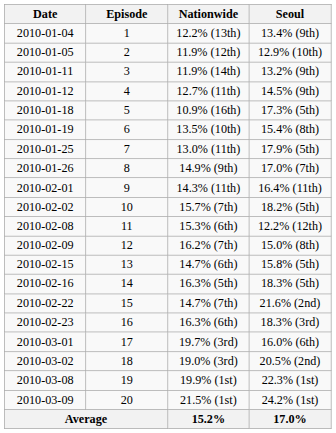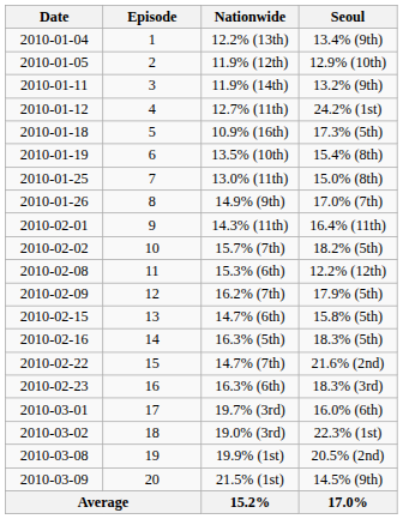 <table class="wikitable">
 <tr>
 <th width=100>Date</th>
 <th width=100>Episode</th>
 <th width=100>Nationwide</th>
 <th width=100>Seoul</th>
 </tr>
 <tr align=center>
 <td>2010-01-04</td>
 <td>1</td>
 <td>12.2% (13th)</td>
 <td>13.4% (9th)</td>
 </tr>
 <tr align=center>
 <td>2010-01-05</td>
 <td>2</td>
 <td>11.9% (12th)</td>
 <td>12.9% (10th)</td>
 </tr>
 <tr align=center>
 <td>2010-01-11</td>
 <td>3</td>
 <td>11.9% (14th)</td>
 <td>13.2% (9th)</td>
 </tr>
 <tr align=center>
 <td>2010-01-12</td>
 <td>4</td>
 <td>12.7% (11th)</td>
-<td>14.5% (9th)</td>
+<td>24.2% (1st)</td>
 </tr>
 <tr align=center>
 <td>2010-01-18</td>
 <td>5</td>
 <td>10.9% (16th)</td>
 <td>17.3% (5th)</td>
 </tr>
 <tr align=center>
 <td>2010-01-19</td>
 <td>6</td>
 <td>13.5% (10th)</td>
 <td>15.4% (8th)</td>
 </tr>
 <tr align=center>
 <td>2010-01-25</td>
 <td>7</td>
 <td>13.0% (11th)</td>
-<td>17.9% (5th)</td>
+<td>15.0% (8th)</td>
 </tr>
 <tr align=center>
 <td>2010-01-26</td>
 <td>8</td>
 <td>14.9% (9th)</td>
 <td>17.0% (7th)</td>
 </tr>
 <tr align=center>
 <td>2010-02-01</td>
 <td>9</td>
 <td>14.3% (11th)</td>
 <td>16.4% (11th)</td>
 </tr>
 <tr align=center>
 <td>2010-02-02</td>
 <td>10</td>
 <td>15.7% (7th)</td>
 <td>18.2% (5th)</td>
 </tr>
 <tr align=center>
 <td>2010-02-08</td>
 <td>11</td>
 <td>15.3% (6th)</td>
 <td>12.2% (12th)</td>
 </tr>
 <tr align=center>
 <td>2010-02-09</td>
 <td>12</td>
 <td>16.2% (7th)</td>
-<td>15.0% (8th)</td>
+<td>17.9% (5th)</td>
 </tr>
 <tr align=center>
 <td>2010-02-15</td>
 <td>13</td>
 <td>14.7% (6th)</td>
 <td>15.8% (5th)</td>
 </tr>
 <tr align=center>
 <td>2010-02-16</td>
 <td>14</td>
 <td>16.3% (5th)</td>
 <td>18.3% (5th)</td>
 </tr>
 <tr align=center>
 <td>2010-02-22</td>
 <td>15</td>
 <td>14.7% (7th)</td>
 <td>21.6% (2nd)</td>
 </tr>
 <tr align=center>
 <td>2010-02-23</td>
 <td>16</td>
 <td>16.3% (6th)</td>
 <td>18.3% (3rd)</td>
 </tr>
 <tr align=center>
 <td>2010-03-01</td>
 <td>17</td>
 <td>19.7% (3rd)</td>
 <td>16.0% (6th)</td>
 </tr>
 <tr align=center>
 <td>2010-03-02</td>
 <td>18</td>
 <td>19.0% (3rd)</td>
-<td>20.5% (2nd)</td>
+<td>22.3% (1st)</td>
 </tr>
 <tr align=center>
 <td>2010-03-08</td>
 <td>19</td>
 <td>19.9% (1st)</td>
-<td>22.3% (1st)</td>
+<td>20.5% (2nd)</td>
 </tr>
 <tr align=center>
 <td>2010-03-09</td>
 <td>20</td>
 <td>21.5% (1st)</td>
-<td>24.2% (1st)</td>
+<td>14.5% (9th)</td>
 </tr>
 <tr align=center>
 <th colspan=2>Average</th>
 <th>15.2%</th>
 <th>17.0%</th>
 </tr>
 </table>
